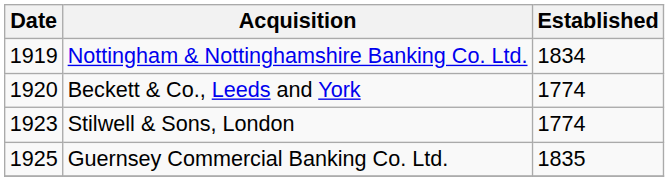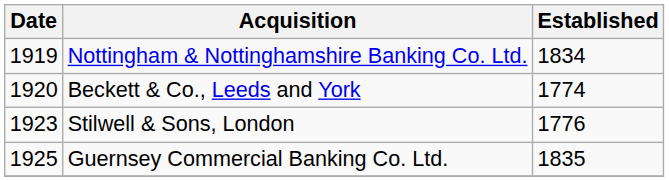 <table class="wikitable" style="text-align:left">
 <tr>
 <th>Date</th>
 <th>Acquisition</th>
 <th>Established</th>
 </tr>
 <tr>
 <td>1919</td>
 <td><a href='#'>Nottingham & Nottinghamshire Banking Co. Ltd.</a></td>
 <td>1834</td>
 </tr>
 <tr>
 <td>1920</td>
 <td>Beckett & Co., <a href='#'>Leeds</a> and <a href='#'>York</a></td>
 <td>1774</td>
 </tr>
 <tr>
 <td>1923</td>
 <td>Stilwell & Sons, London</td>
-<td>1774</td>
+<td>1776</td>
 </tr>
 <tr>
 <td>1925</td>
 <td>Guernsey Commercial Banking Co. Ltd.</td>
 <td>1835</td>
 </tr>
 <tr>
 </tr>
 </table>
